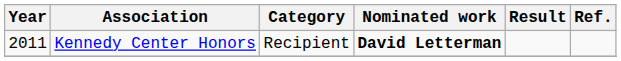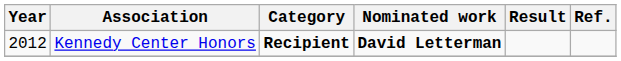 <table class="wikitable">
 <tr>
 <th scope="col">Year</th>
 <th scope="col">Association</th>
 <th scope="col">Category</th>
 <th scope="col">Nominated work</th>
 <th scope="col">Result</th>
 <th>Ref.</th>
 </tr>
 <tr>
-<td>2011</td>
+<td>2012</td>
 <td><a href='#'>Kennedy Center Honors</a></td>
-<td>Recipient</td>
+<td><strong>Recipient</strong></td>
 <td><strong>David Letterman</strong></td>
 <td></td>
 <td></td>
 </tr>
 <tr>
 </tr>
 </table>
